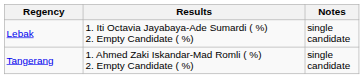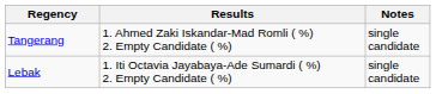 <table class="wikitable sortable" style="text-align: center;">
 <tr style="text-align: center;">
 <th style="width: 120px;">Regency</th>
 <th style="width: 350px;">Results</th>
 <th style="width: 80px;">Notes</th>
 </tr>
 <tr>
+<td style="text-align: left;"><a href='#'>Tangerang</a></td>
+<td style="text-align: left;">1. Ahmed Zaki Iskandar-Mad Romli ( %)<br>2. Empty Candidate ( %)</td>
+<td style="text-align: left;">single candidate</td>
+</tr>
+<tr>
 <td style="text-align: left;"><a href='#'>Lebak</a></td>
 <td style="text-align: left;">1. Iti Octavia Jayabaya-Ade Sumardi ( %)<br>2. Empty Candidate ( %)</td>
 <td style="text-align: left;">single candidate</td>
 </tr>
-<tr>
-<td style="text-align: left;"><a href='#'>Tangerang</a></td>
-<td style="text-align: left;">1. Ahmed Zaki Iskandar-Mad Romli ( %)<br>2. Empty Candidate ( %)</td>
-<td style="text-align: left;">single candidate</td>
-</tr>
 </table>
